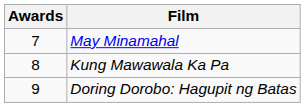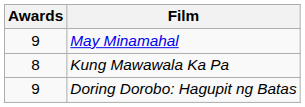 <table class="wikitable" style="text-align:center">
 <tr>
 <th scope="col">Awards</th>
 <th scope="col">Film</th>
 </tr>
 <tr>
-<td>7</td>
+<td>9</td>
 <td align=left><em><a href='#'>May Minamahal</a></em></td>
 </tr>
 <tr>
 <td>8</td>
 <td align=left><em>Kung Mawawala Ka Pa</em></td>
 </tr>
 <tr>
 <td>9</td>
 <td align=left><em>Doring Dorobo: Hagupit ng Batas</em></td>
 </tr>
 </table>
